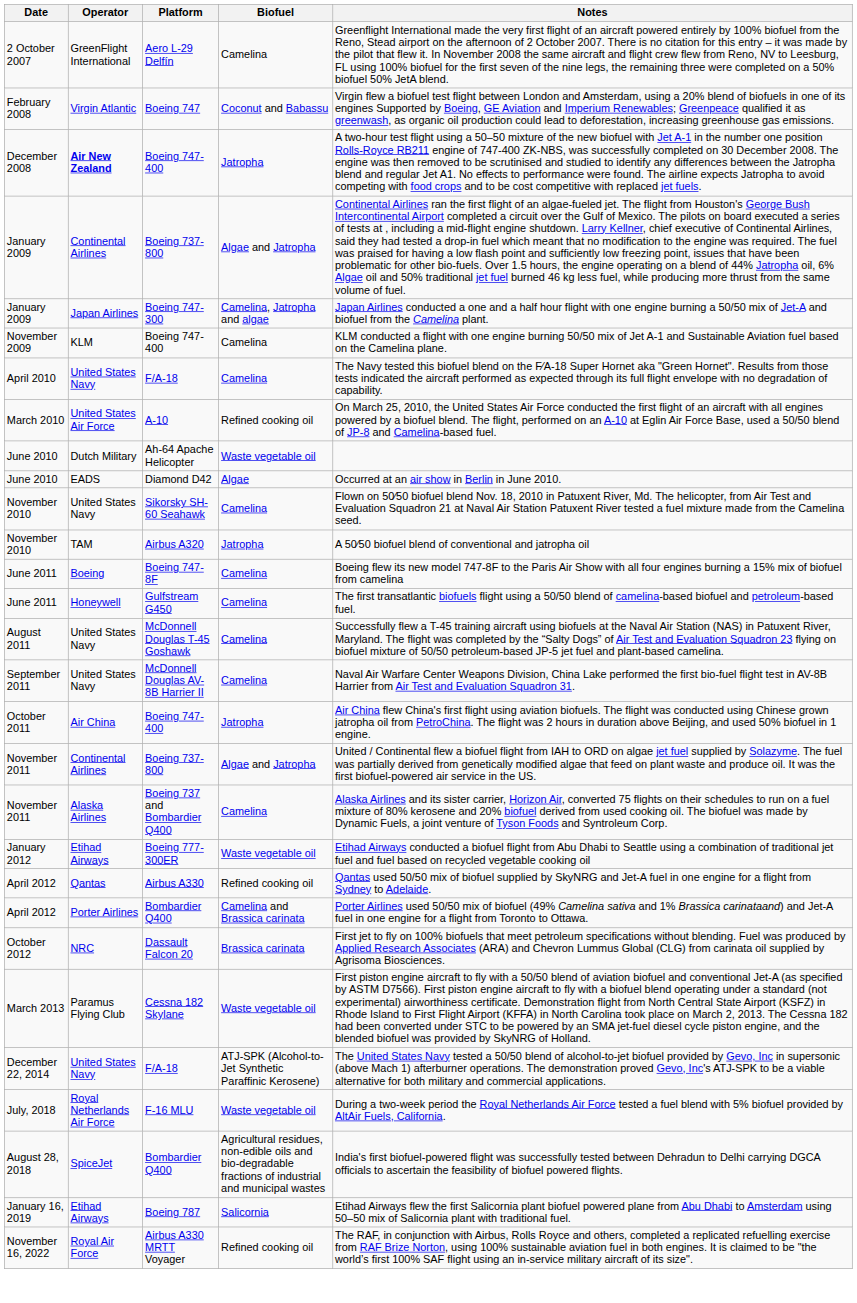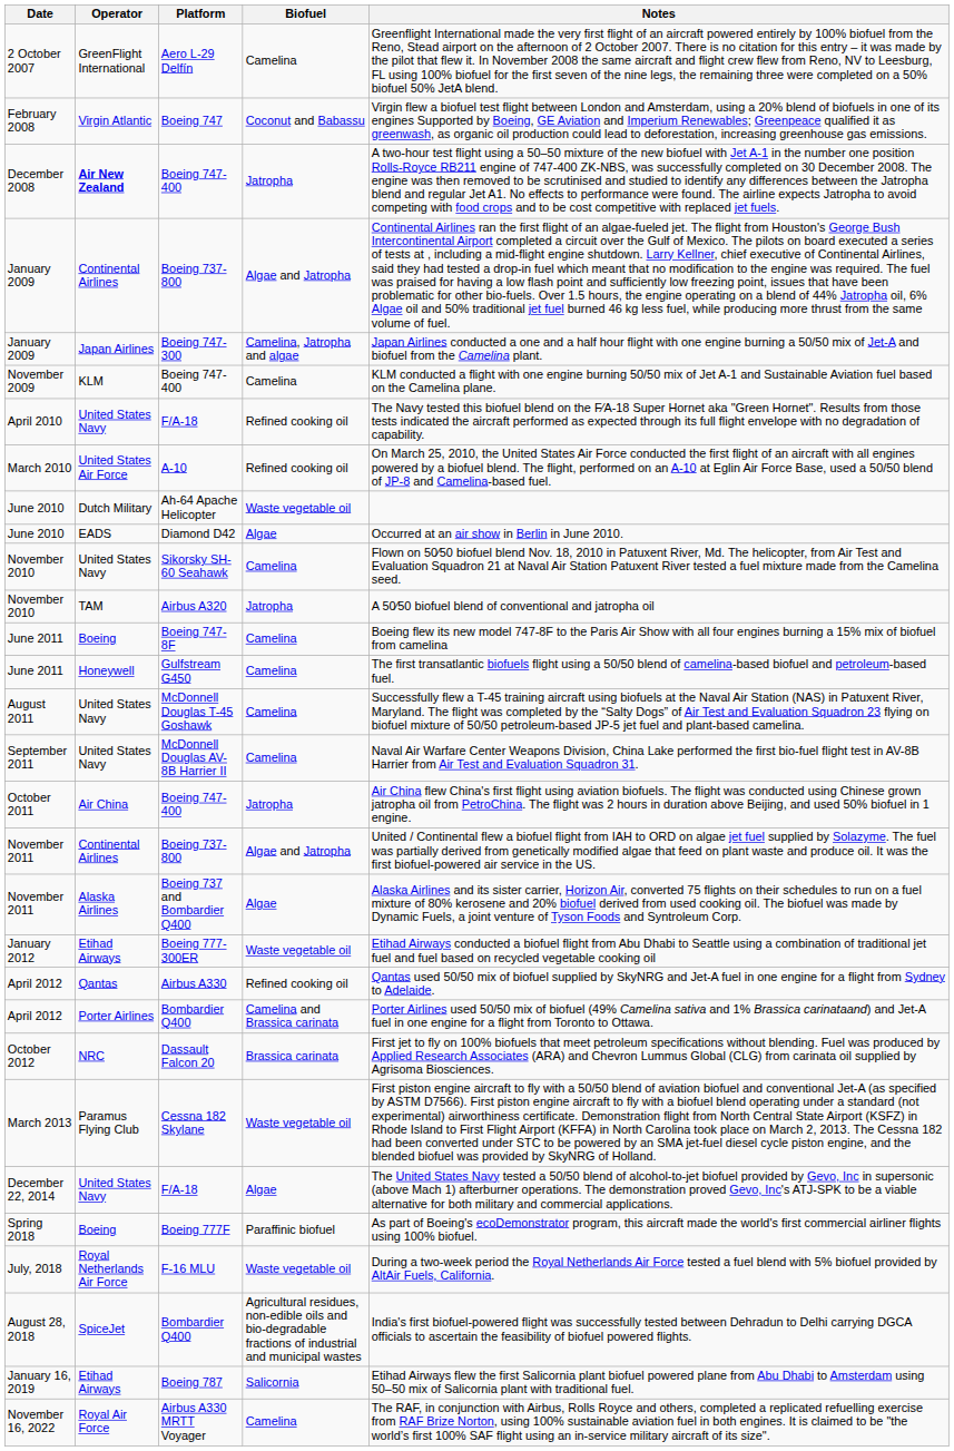 <table class="wikitable sortable">
 <tr>
 <th>Date</th>
 <th>Operator</th>
 <th>Platform</th>
 <th>Biofuel</th>
 <th>Notes</th>
 </tr>
 <tr>
 <td>2 October 2007</td>
 <td>GreenFlight International</td>
 <td><a href='#'>Aero L-29 Delfín</a></td>
 <td>Camelina</td>
 <td>Greenflight International made the very first flight of an aircraft powered entirely by 100% biofuel from the Reno, Stead airport on the afternoon of 2 October 2007. There is no citation for this entry – it was made by the pilot that flew it. In November 2008 the same aircraft and flight crew flew from Reno, NV to Leesburg, FL using 100% biofuel for the first seven of the nine legs, the remaining three were completed on a 50% biofuel 50% JetA blend.</td>
 </tr>
 <tr>
 <td>February 2008</td>
 <td><a href='#'>Virgin Atlantic</a></td>
 <td><a href='#'>Boeing 747</a></td>
 <td><a href='#'>Coconut</a> and <a href='#'>Babassu</a></td>
 <td>Virgin flew a biofuel test flight between London and Amsterdam, using a 20% blend of biofuels in one of its engines Supported by <a href='#'>Boeing</a>, <a href='#'>GE Aviation</a> and <a href='#'>Imperium Renewables</a>; <a href='#'>Greenpeace</a> qualified it as <a href='#'>greenwash</a>, as organic oil production could lead to deforestation, increasing greenhouse gas emissions.</td>
 </tr>
 <tr>
 <td>December 2008</td>
 <td><strong><a href='#'>Air New Zealand</a></strong></td>
 <td><a href='#'>Boeing 747-400</a></td>
 <td><a href='#'>Jatropha</a></td>
 <td>A two-hour test flight using a 50–50 mixture of the new biofuel with <a href='#'>Jet A-1</a> in the number one position <a href='#'>Rolls-Royce RB211</a> engine of 747-400 ZK-NBS, was successfully completed on 30 December 2008. The engine was then removed to be scrutinised and studied to identify any differences between the Jatropha blend and regular Jet A1. No effects to performance were found. The airline expects Jatropha to avoid competing with <a href='#'>food crops</a> and to be cost competitive with replaced <a href='#'>jet fuels</a>.</td>
 </tr>
 <tr>
 <td>January 2009</td>
 <td><a href='#'>Continental Airlines</a></td>
 <td><a href='#'>Boeing 737-800</a></td>
 <td><a href='#'>Algae</a> and <a href='#'>Jatropha</a></td>
 <td><a href='#'>Continental Airlines</a> ran the first flight of an algae-fueled jet. The flight from Houston's <a href='#'>George Bush Intercontinental Airport</a> completed a circuit over the Gulf of Mexico. The pilots on board executed a series of tests at , including a mid-flight engine shutdown. <a href='#'>Larry Kellner</a>, chief executive of Continental Airlines, said they had tested a drop-in fuel which meant that no modification to the engine was required. The fuel was praised for having a low flash point and sufficiently low freezing point, issues that have been problematic for other bio-fuels. Over 1.5 hours, the engine operating on a blend of 44% <a href='#'>Jatropha</a> oil, 6% <a href='#'>Algae</a> oil and 50% traditional <a href='#'>jet fuel</a> burned 46 kg less fuel, while producing more thrust from the same volume of fuel.</td>
 </tr>
 <tr>
 <td>January 2009</td>
 <td><a href='#'>Japan Airlines</a></td>
 <td><a href='#'>Boeing 747-300</a></td>
 <td><a href='#'>Camelina</a>, <a href='#'>Jatropha</a> and <a href='#'>algae</a></td>
 <td><a href='#'>Japan Airlines</a> conducted a one and a half hour flight with one engine burning a 50/50 mix of <a href='#'>Jet-A</a> and biofuel from the <em><a href='#'>Camelina</a></em> plant.</td>
 </tr>
 <tr>
 <td>November 2009</td>
 <td>KLM</td>
 <td>Boeing 747-400</td>
 <td>Camelina</td>
 <td>KLM conducted a flight with one engine burning 50/50 mix of Jet A-1 and Sustainable Aviation fuel based on the Camelina plane.</td>
 </tr>
 <tr>
 <td>April 2010</td>
 <td><a href='#'>United States Navy</a></td>
 <td><a href='#'>F/A-18</a></td>
-<td><a href='#'>Camelina</a></td>
+<td>Refined cooking oil</td>
 <td>The Navy tested this biofuel blend on the F⁄A-18 Super Hornet aka "Green Hornet". Results from those tests indicated the aircraft performed as expected through its full flight envelope with no degradation of capability.</td>
 </tr>
 <tr>
 <td>March 2010</td>
 <td><a href='#'>United States Air Force</a></td>
 <td><a href='#'>A-10</a></td>
 <td>Refined cooking oil</td>
 <td>On March 25, 2010, the United States Air Force conducted the first flight of an aircraft with all engines powered by a biofuel blend. The flight, performed on an <a href='#'>A-10</a> at Eglin Air Force Base, used a 50/50 blend of <a href='#'>JP-8</a> and <a href='#'>Camelina</a>-based fuel.</td>
 </tr>
 <tr>
 <td>June 2010</td>
 <td>Dutch Military</td>
 <td>Ah-64 Apache Helicopter</td>
 <td><a href='#'>Waste vegetable oil</a></td>
 </tr>
 <tr>
 <td>June 2010</td>
 <td>EADS</td>
 <td>Diamond D42</td>
 <td><a href='#'>Algae</a></td>
 <td>Occurred at an <a href='#'>air show</a> in <a href='#'>Berlin</a> in June 2010.</td>
 </tr>
 <tr>
 <td>November 2010</td>
 <td>United States Navy</td>
 <td><a href='#'>Sikorsky SH-60 Seahawk</a></td>
 <td><a href='#'>Camelina</a></td>
 <td>Flown on 50⁄50 biofuel blend Nov. 18, 2010 in Patuxent River, Md. The helicopter, from Air Test and Evaluation Squadron 21 at Naval Air Station Patuxent River tested a fuel mixture made from the Camelina seed.</td>
 </tr>
 <tr Sept 2010 Smokey Young Air Racing [Western Air Racing Special] F.A.I. Class C1a 100>
 <td>November 2010</td>
 <td>TAM</td>
 <td><a href='#'>Airbus A320</a></td>
 <td><a href='#'>Jatropha</a></td>
 <td>A 50⁄50 biofuel blend of conventional and jatropha oil</td>
 </tr>
 <tr>
 <td>June 2011</td>
 <td><a href='#'>Boeing</a></td>
 <td><a href='#'>Boeing 747-8F</a></td>
 <td><a href='#'>Camelina</a></td>
 <td>Boeing flew its new model 747-8F to the Paris Air Show with all four engines burning a 15% mix of biofuel from camelina</td>
 </tr>
 <tr>
 <td>June 2011</td>
 <td><a href='#'>Honeywell</a></td>
 <td><a href='#'>Gulfstream G450</a></td>
 <td><a href='#'>Camelina</a></td>
 <td>The first transatlantic <a href='#'>biofuels</a> flight using a 50/50 blend of <a href='#'>camelina</a>-based biofuel and <a href='#'>petroleum</a>-based fuel.</td>
 </tr>
 <tr>
 <td>August 2011</td>
 <td>United States Navy</td>
 <td><a href='#'>McDonnell Douglas T-45 Goshawk</a></td>
 <td><a href='#'>Camelina</a></td>
 <td>Successfully flew a T-45 training aircraft using biofuels at the Naval Air Station (NAS) in Patuxent River, Maryland. The flight was completed by the “Salty Dogs” of <a href='#'>Air Test and Evaluation Squadron 23</a> flying on biofuel mixture of 50/50 petroleum-based JP-5 jet fuel and plant-based camelina.</td>
 </tr>
 <tr>
 <td>September 2011</td>
 <td>United States Navy</td>
 <td><a href='#'>McDonnell Douglas AV-8B Harrier II</a></td>
 <td><a href='#'>Camelina</a></td>
 <td>Naval Air Warfare Center Weapons Division, China Lake performed the first bio-fuel flight test in AV-8B Harrier from <a href='#'>Air Test and Evaluation Squadron 31</a>.</td>
 </tr>
 <tr>
 <td>October 2011</td>
 <td><a href='#'>Air China</a></td>
 <td><a href='#'>Boeing 747-400</a></td>
 <td><a href='#'>Jatropha</a></td>
 <td><a href='#'>Air China</a> flew China's first flight using aviation biofuels. The flight was conducted using Chinese grown jatropha oil from <a href='#'>PetroChina</a>. The flight was 2 hours in duration above Beijing, and used 50% biofuel in 1 engine.</td>
 </tr>
 <tr>
 <td>November 2011</td>
 <td><a href='#'>Continental Airlines</a></td>
 <td><a href='#'>Boeing 737-800</a></td>
 <td><a href='#'>Algae</a> and <a href='#'>Jatropha</a></td>
 <td>United / Continental flew a biofuel flight from IAH to ORD on algae <a href='#'>jet fuel</a> supplied by <a href='#'>Solazyme</a>. The fuel was partially derived from genetically modified algae that feed on plant waste and produce oil. It was the first biofuel-powered air service in the US.</td>
 </tr>
 <tr>
 <td>November 2011</td>
 <td><a href='#'>Alaska Airlines</a></td>
 <td><a href='#'>Boeing 737</a> and <a href='#'>Bombardier Q400</a></td>
-<td><a href='#'>Camelina</a></td>
+<td><a href='#'>Algae</a></td>
 <td><a href='#'>Alaska Airlines</a> and its sister carrier, <a href='#'>Horizon Air</a>, converted 75 flights on their schedules to run on a fuel mixture of 80% kerosene and 20% <a href='#'>biofuel</a> derived from used cooking oil. The biofuel was made by Dynamic Fuels, a joint venture of <a href='#'>Tyson Foods</a> and Syntroleum Corp.</td>
 </tr>
 <tr>
 <td>January 2012</td>
 <td><a href='#'>Etihad Airways</a></td>
 <td><a href='#'>Boeing 777-300ER</a></td>
 <td><a href='#'>Waste vegetable oil</a></td>
 <td><a href='#'>Etihad Airways</a> conducted a biofuel flight from Abu Dhabi to Seattle using a combination of traditional jet fuel and fuel based on recycled vegetable cooking oil</td>
 </tr>
 <tr>
 <td>April 2012</td>
 <td><a href='#'>Qantas</a></td>
 <td><a href='#'>Airbus A330</a></td>
 <td>Refined cooking oil</td>
 <td><a href='#'>Qantas</a> used 50/50 mix of biofuel supplied by SkyNRG and Jet-A fuel in one engine for a flight from <a href='#'>Sydney</a> to <a href='#'>Adelaide</a>.</td>
 </tr>
 <tr>
 <td>April 2012</td>
 <td><a href='#'>Porter Airlines</a></td>
 <td><a href='#'>Bombardier Q400</a></td>
 <td><a href='#'>Camelina</a> and <a href='#'>Brassica carinata</a></td>
 <td><a href='#'>Porter Airlines</a> used 50/50 mix of biofuel (49% <em>Camelina sativa</em> and 1% <em>Brassica carinataand</em>) and Jet-A fuel in one engine for a flight from Toronto to Ottawa.</td>
 </tr>
 <tr>
 <td>October 2012</td>
 <td><a href='#'>NRC</a></td>
 <td><a href='#'>Dassault Falcon 20</a></td>
 <td><a href='#'>Brassica carinata</a></td>
 <td>First jet to fly on 100% biofuels that meet petroleum specifications without blending.  Fuel was produced by <a href='#'>Applied Research Associates</a> (ARA) and Chevron Lummus Global (CLG) from carinata oil supplied by Agrisoma Biosciences.</td>
 </tr>
 <tr>
 <td>March 2013</td>
 <td>Paramus Flying Club</td>
 <td><a href='#'>Cessna 182 Skylane</a></td>
 <td><a href='#'>Waste vegetable oil</a></td>
 <td>First piston engine aircraft to fly with a 50/50 blend of aviation biofuel and conventional Jet-A (as specified by ASTM D7566). First piston engine aircraft to fly with a biofuel blend operating under a standard (not experimental) airworthiness certificate. Demonstration flight from North Central State Airport (KSFZ) in Rhode Island to First Flight Airport (KFFA) in North Carolina took place on March 2, 2013.  The Cessna 182 had been converted under STC to be powered by an SMA jet-fuel diesel cycle piston engine, and the blended biofuel was provided by SkyNRG of Holland.</td>
 </tr>
 <tr>
 <td>December 22, 2014</td>
 <td><a href='#'>United States Navy</a></td>
 <td><a href='#'>F/A-18</a></td>
-<td>ATJ-SPK (Alcohol-to-Jet Synthetic Paraffinic Kerosene)</td>
+<td><a href='#'>Algae</a></td>
 <td>The <a href='#'>United States Navy</a> tested a 50/50 blend of alcohol-to-jet biofuel provided by <a href='#'>Gevo, Inc</a> in supersonic (above Mach 1) afterburner operations. The demonstration proved <a href='#'>Gevo, Inc</a>'s ATJ-SPK to be a viable alternative for both military and commercial applications.</td>
+</tr>
+<tr>
+<td>Spring 2018</td>
+<td><a href='#'>Boeing</a></td>
+<td><a href='#'>Boeing 777F</a></td>
+<td>Paraffinic biofuel</td>
+<td>As part of Boeing's <a href='#'>ecoDemonstrator</a> program, this aircraft made the world's first commercial airliner flights using 100% biofuel.</td>
 </tr>
 <tr>
 <td>July, 2018</td>
 <td><a href='#'>Royal Netherlands Air Force</a></td>
 <td><a href='#'>F-16 MLU</a></td>
 <td><a href='#'>Waste vegetable oil</a></td>
 <td>During a two-week period the <a href='#'>Royal Netherlands Air Force</a> tested a fuel blend with 5% biofuel provided by <a href='#'>AltAir Fuels, California</a>.</td>
 </tr>
 <tr>
 <td>August 28, 2018</td>
 <td><a href='#'>SpiceJet</a></td>
 <td><a href='#'>Bombardier Q400</a></td>
 <td>Agricultural residues, non-edible oils and bio-degradable fractions of industrial and municipal wastes</td>
 <td>India's first biofuel-powered flight was successfully tested between Dehradun to Delhi carrying DGCA officials to ascertain the feasibility of biofuel powered flights.</td>
 </tr>
 <tr>
 <td>January 16, 2019</td>
 <td><a href='#'>Etihad Airways</a></td>
 <td><a href='#'>Boeing 787</a></td>
 <td><a href='#'>Salicornia</a></td>
 <td>Etihad Airways flew the first Salicornia plant biofuel powered plane from <a href='#'>Abu Dhabi</a> to <a href='#'>Amsterdam</a> using 50–50 mix of Salicornia plant with traditional fuel.</td>
 </tr>
 <tr>
 <td>November 16, 2022</td>
 <td><a href='#'>Royal Air Force</a></td>
 <td><a href='#'>Airbus A330 MRTT</a> Voyager</td>
-<td>Refined cooking oil</td>
+<td><a href='#'>Camelina</a></td>
 <td>The RAF, in conjunction with Airbus, Rolls Royce and others, completed a replicated refuelling exercise from <a href='#'>RAF Brize Norton</a>, using 100% sustainable aviation fuel in both engines. It is claimed to be "the world’s first 100% SAF flight using an in-service military aircraft of its size".</td>
 </tr>
 </table>
